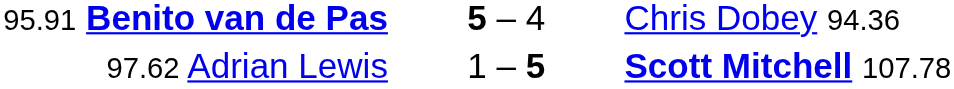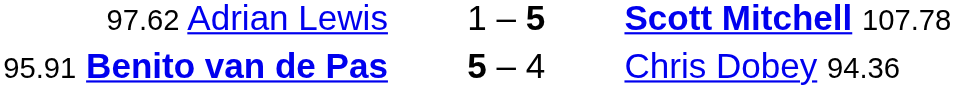 <table style="text-align:center">
 <tr>
 <th width=223></th>
 <th width=100></th>
 <th width=223></th>
 </tr>
 <tr>
+<td align=right><small><span>97.62</span></small> <a href='#'>Adrian Lewis</a> </td>
+<td>1 – <strong>5</strong></td>
+<td align=left> <strong><a href='#'>Scott Mitchell</a></strong> <small><span>107.78</span></small></td>
+</tr>
+<tr>
 <td align=right><small><span>95.91</span></small> <strong><a href='#'>Benito van de Pas</a></strong> </td>
 <td><strong>5</strong> – 4</td>
 <td align=left> <a href='#'>Chris Dobey</a> <small><span>94.36</span></small></td>
 </tr>
-<tr>
-<td align=right><small><span>97.62</span></small> <a href='#'>Adrian Lewis</a> </td>
-<td>1 – <strong>5</strong></td>
-<td align=left> <strong><a href='#'>Scott Mitchell</a></strong> <small><span>107.78</span></small></td>
-</tr>
 </table>
